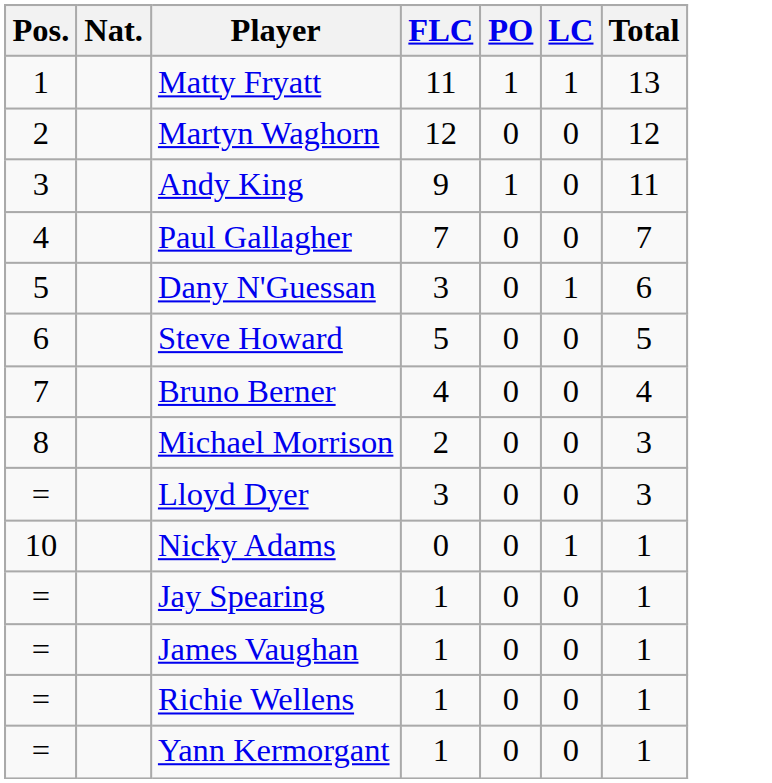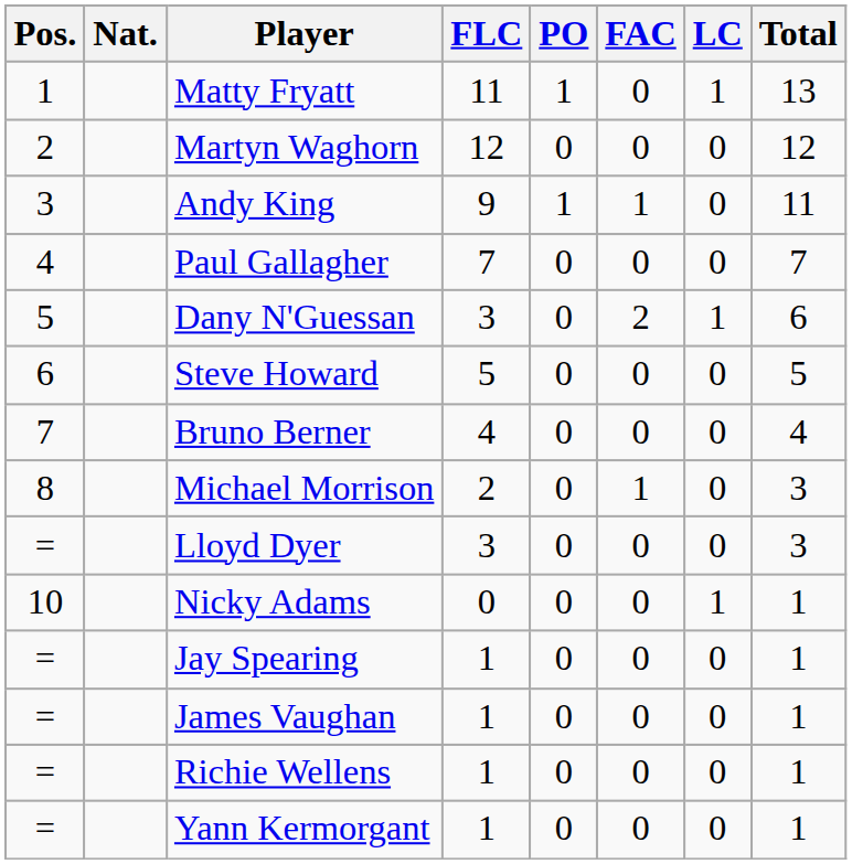 <table class="wikitable">
 <tr>
 <th>Pos.</th>
 <th>Nat.</th>
 <th>Player</th>
 <th><a href='#'>FLC</a></th>
 <th><a href='#'>PO</a></th>
+<th><a href='#'>FAC</a></th>
 <th><a href='#'>LC</a></th>
 <th>Total</th>
 </tr>
 <tr>
 <td align=center>1</td>
 <td></td>
 <td><a href='#'>Matty Fryatt</a></td>
 <td align=center>11</td>
 <td align=center>1</td>
+<td align=center>0</td>
 <td align=center>1</td>
 <td align=center>13</td>
 </tr>
 <tr>
 <td align=center>2</td>
 <td></td>
 <td><a href='#'>Martyn Waghorn</a></td>
 <td align=center>12</td>
 <td align=center>0</td>
 <td align=center>0</td>
+<td align=center>0</td>
 <td align=center>12</td>
 </tr>
 <tr>
 <td align=center>3</td>
 <td></td>
 <td><a href='#'>Andy King</a></td>
 <td align=center>9</td>
+<td align=center>1</td>
 <td align=center>1</td>
 <td align=center>0</td>
 <td align=center>11</td>
 </tr>
 <tr>
 <td align=center>4</td>
 <td></td>
 <td><a href='#'>Paul Gallagher</a></td>
 <td align=center>7</td>
 <td align=center>0</td>
 <td align=center>0</td>
+<td align=center>0</td>
 <td align=center>7</td>
 </tr>
 <tr>
 <td align=center>5</td>
 <td></td>
 <td><a href='#'>Dany N'Guessan</a></td>
 <td align=center>3</td>
 <td align=center>0</td>
+<td align=center>2</td>
 <td align=center>1</td>
 <td align=center>6</td>
 </tr>
 <tr>
 <td align=center>6</td>
 <td></td>
 <td><a href='#'>Steve Howard</a></td>
 <td align=center>5</td>
+<td align=center>0</td>
 <td align=center>0</td>
 <td align=center>0</td>
 <td align=center>5</td>
 </tr>
 <tr>
 <td align=center>7</td>
 <td></td>
 <td><a href='#'>Bruno Berner</a></td>
 <td align=center>4</td>
 <td align=center>0</td>
 <td align=center>0</td>
+<td align=center>0</td>
 <td align=center>4</td>
 </tr>
 <tr>
 <td align=center>8</td>
 <td></td>
 <td><a href='#'>Michael Morrison</a></td>
 <td align=center>2</td>
 <td align=center>0</td>
+<td align=center>1</td>
 <td align=center>0</td>
 <td align=center>3</td>
 </tr>
 <tr>
 <td align=center>=</td>
 <td></td>
 <td><a href='#'>Lloyd Dyer</a></td>
 <td align=center>3</td>
 <td align=center>0</td>
 <td align=center>0</td>
+<td align=center>0</td>
 <td align=center>3</td>
 </tr>
 <tr>
 <td align=center>10</td>
 <td></td>
 <td><a href='#'>Nicky Adams</a></td>
+<td align=center>0</td>
 <td align=center>0</td>
 <td align=center>0</td>
 <td align=center>1</td>
 <td align=center>1</td>
 </tr>
 <tr>
 <td align=center>=</td>
 <td></td>
 <td><a href='#'>Jay Spearing</a></td>
 <td align=center>1</td>
 <td align=center>0</td>
 <td align=center>0</td>
+<td align=center>0</td>
 <td align=center>1</td>
 </tr>
 <tr>
 <td align=center>=</td>
 <td></td>
 <td><a href='#'>James Vaughan</a></td>
 <td align=center>1</td>
+<td align=center>0</td>
 <td align=center>0</td>
 <td align=center>0</td>
 <td align=center>1</td>
 </tr>
 <tr>
 <td align=center>=</td>
 <td></td>
 <td><a href='#'>Richie Wellens</a></td>
 <td align=center>1</td>
 <td align=center>0</td>
 <td align=center>0</td>
+<td align=center>0</td>
 <td align=center>1</td>
 </tr>
 <tr>
 <td align=center>=</td>
 <td></td>
 <td><a href='#'>Yann Kermorgant</a></td>
 <td align=center>1</td>
 <td align=center>0</td>
 <td align=center>0</td>
+<td align=center>0</td>
 <td align=center>1</td>
 </tr>
 </table>
